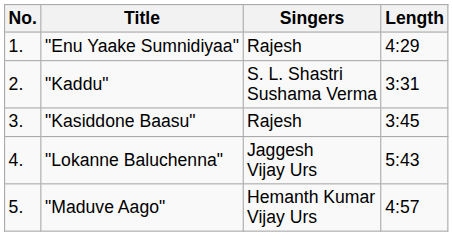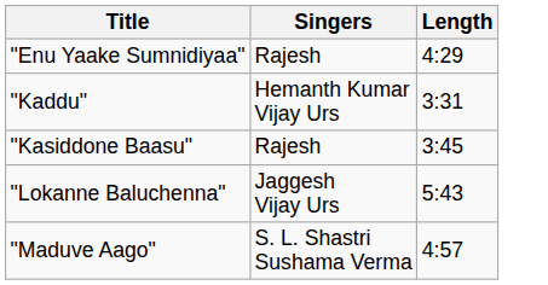 <table class="wikitable">
 <tr>
-<th>No.</th>
 <th>Title</th>
 <th>Singers</th>
 <th>Length</th>
 </tr>
 <tr>
-<td>1.</td>
 <td>"Enu Yaake Sumnidiyaa"</td>
 <td>Rajesh</td>
 <td>4:29</td>
 </tr>
 <tr>
-<td>2.</td>
 <td>"Kaddu"</td>
-<td>S. L. Shastri <br> Sushama Verma</td>
+<td>Hemanth Kumar <br> Vijay Urs</td>
 <td>3:31</td>
 </tr>
 <tr>
-<td>3.</td>
 <td>"Kasiddone Baasu"</td>
 <td>Rajesh</td>
 <td>3:45</td>
 </tr>
 <tr>
-<td>4.</td>
 <td>"Lokanne Baluchenna"</td>
 <td>Jaggesh <br> Vijay Urs</td>
 <td>5:43</td>
 </tr>
 <tr>
-<td>5.</td>
 <td>"Maduve Aago"</td>
-<td>Hemanth Kumar <br> Vijay Urs</td>
+<td>S. L. Shastri <br> Sushama Verma</td>
 <td>4:57</td>
 </tr>
 </table>
